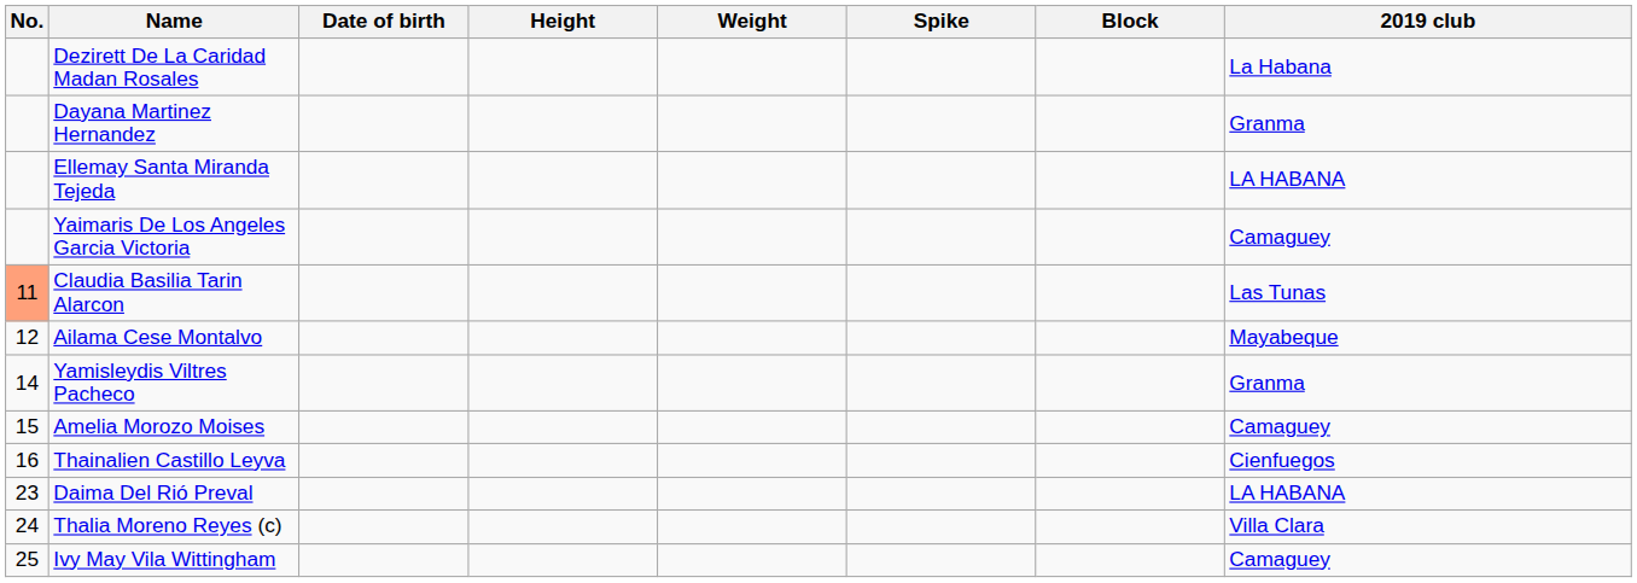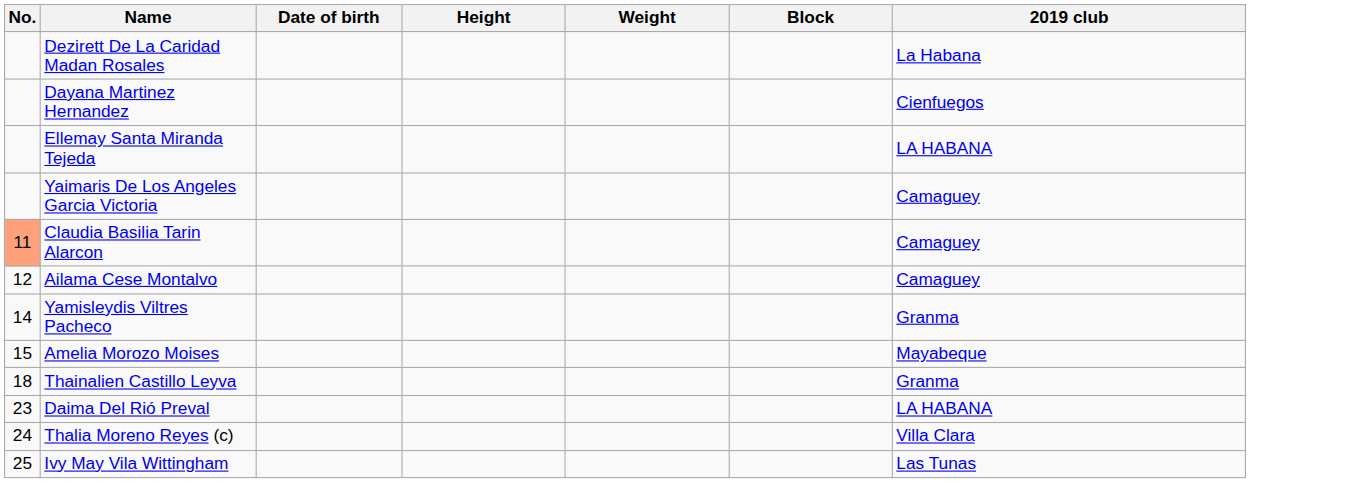 <table class="wikitable sortable" style="font-size:100%; text-align:center;">
 <tr>
 <th>No.</th>
 <th style="width:12em">Name</th>
 <th style="width:8em">Date of birth</th>
 <th style="width:9em">Height</th>
 <th style="width:9em">Weight</th>
-<th style="width:9em">Spike</th>
 <th style="width:9em">Block</th>
 <th style="width:20em">2019 club</th>
 </tr>
 <tr>
 <td></td>
 <td align=left><a href='#'>Dezirett De La Caridad Madan Rosales</a></td>
 <td align=right></td>
-<td></td>
 <td></td>
 <td></td>
 <td></td>
 <td align=left> <a href='#'>La Habana</a></td>
 </tr>
 <tr>
 <td></td>
 <td align=left><a href='#'>Dayana Martinez Hernandez</a></td>
 <td align=right></td>
 <td></td>
 <td></td>
 <td></td>
-<td></td>
-<td align=left> <a href='#'>Granma</a></td>
+<td align=left> <a href='#'>Cienfuegos</a></td>
 </tr>
 <tr>
 <td></td>
 <td align=left><a href='#'>Ellemay Santa Miranda Tejeda</a></td>
 <td align=right></td>
-<td></td>
 <td></td>
 <td></td>
 <td></td>
 <td align=left> <a href='#'>LA HABANA</a></td>
 </tr>
 <tr>
 <td></td>
 <td align=left><a href='#'>Yaimaris De Los Angeles Garcia Victoria</a></td>
 <td align=right></td>
 <td></td>
 <td></td>
 <td></td>
-<td></td>
 <td align=left> <a href='#'>Camaguey</a></td>
 </tr>
 <tr>
 <td style="background: lightsalmon;">11</td>
 <td align=left><a href='#'>Claudia Basilia Tarin Alarcon</a></td>
 <td align=right></td>
 <td></td>
 <td></td>
 <td></td>
-<td></td>
-<td align=left> <a href='#'>Las Tunas</a></td>
+<td align=left> <a href='#'>Camaguey</a></td>
 </tr>
 <tr>
 <td>12</td>
 <td align=left><a href='#'>Ailama Cese Montalvo</a></td>
 <td align=right></td>
 <td></td>
 <td></td>
 <td></td>
-<td></td>
-<td align=left> <a href='#'>Mayabeque</a></td>
+<td align=left> <a href='#'>Camaguey</a></td>
 </tr>
 <tr>
 <td>14</td>
 <td align=left><a href='#'>Yamisleydis Viltres Pacheco</a></td>
 <td align=right></td>
-<td></td>
 <td></td>
 <td></td>
 <td></td>
 <td align=left> <a href='#'>Granma</a></td>
 </tr>
 <tr>
 <td>15</td>
 <td align=left><a href='#'>Amelia Morozo Moises</a></td>
 <td align=right></td>
 <td></td>
 <td></td>
 <td></td>
-<td></td>
-<td align=left> <a href='#'>Camaguey</a></td>
+<td align=left> <a href='#'>Mayabeque</a></td>
 </tr>
 <tr>
-<td>16</td>
+<td>18</td>
 <td align=left><a href='#'>Thainalien Castillo Leyva</a></td>
 <td align=right></td>
 <td></td>
 <td></td>
 <td></td>
-<td></td>
-<td align=left> <a href='#'>Cienfuegos</a></td>
+<td align=left> <a href='#'>Granma</a></td>
 </tr>
 <tr>
 <td>23</td>
 <td align=left><a href='#'>Daima Del Rió Preval</a></td>
 <td align=right></td>
-<td></td>
 <td></td>
 <td></td>
 <td></td>
 <td align=left> <a href='#'>LA HABANA</a></td>
 </tr>
 <tr>
 <td>24</td>
 <td align=left><a href='#'>Thalia Moreno Reyes</a> (c)</td>
 <td align=right></td>
 <td></td>
 <td></td>
 <td></td>
-<td></td>
 <td align=left> <a href='#'>Villa Clara</a></td>
 </tr>
 <tr>
 <td>25</td>
 <td align=left><a href='#'>Ivy May Vila Wittingham</a></td>
 <td align=right></td>
 <td></td>
 <td></td>
 <td></td>
-<td></td>
-<td align=left> <a href='#'>Camaguey</a></td>
+<td align=left> <a href='#'>Las Tunas</a></td>
 </tr>
 </table>
